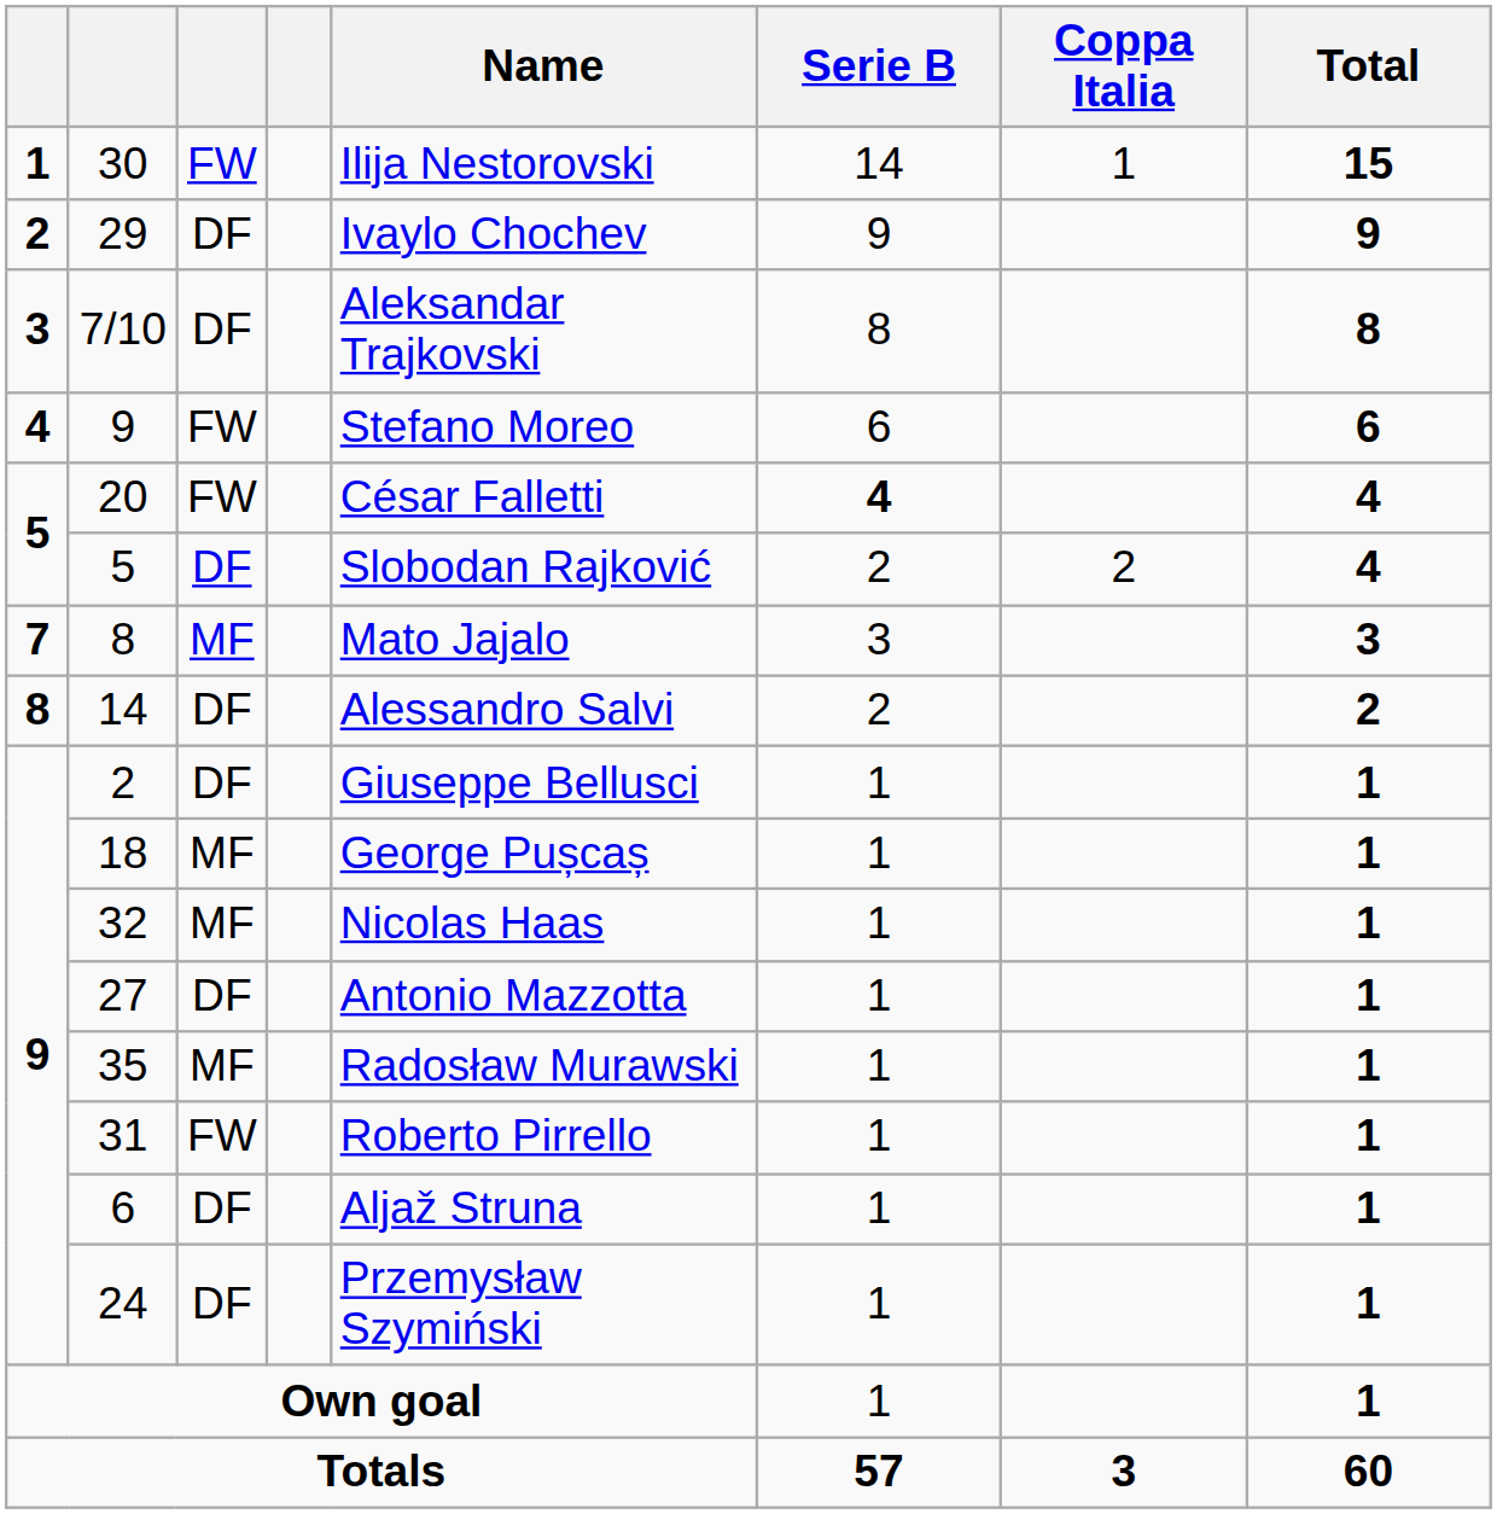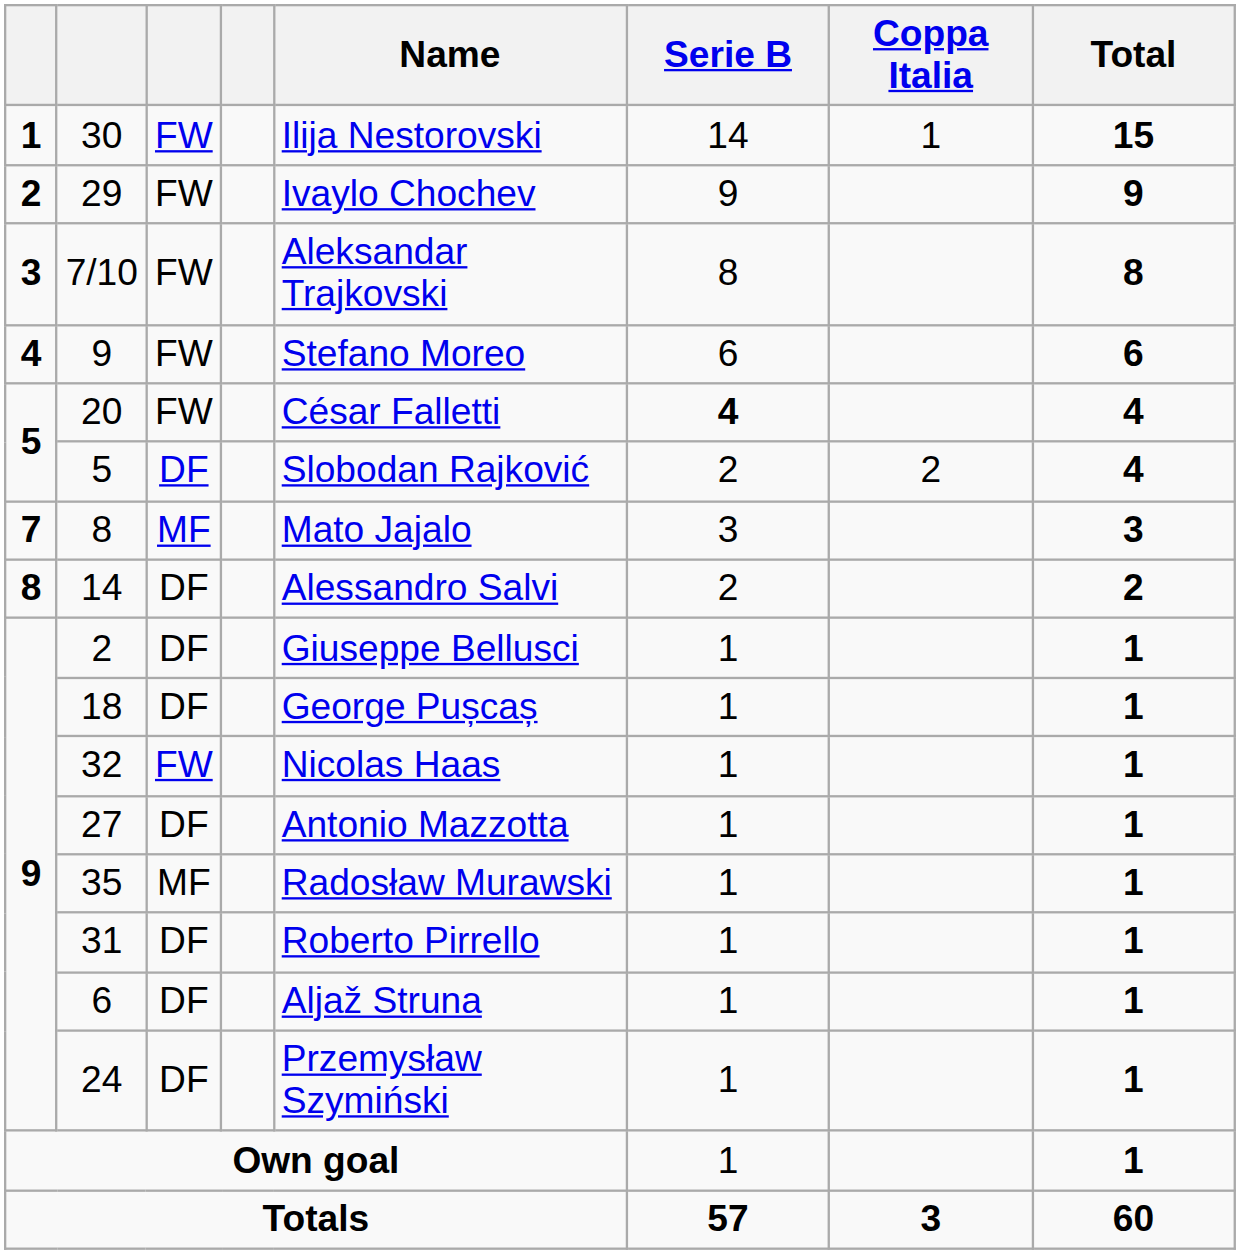 <table class="wikitable" style="text-align:center">
 <tr>
 <th width=15></th>
 <th width=15></th>
 <th width=15></th>
 <th width=15></th>
 <th width=145>Name</th>
 <th width=80><strong><a href='#'>Serie B</a></strong></th>
 <th width=80><strong><a href='#'>Coppa Italia</a></strong></th>
 <th width=80>Total</th>
 </tr>
 <tr>
 <td><strong>1</strong></td>
 <td>30</td>
 <td><a href='#'>FW</a></td>
 <td></td>
 <td align=left><a href='#'>Ilija Nestorovski</a></td>
 <td>14</td>
 <td>1</td>
 <td><strong>15</strong></td>
 </tr>
 <tr>
 <td><strong>2</strong></td>
 <td>29</td>
-<td>DF</td>
+<td>FW</td>
 <td></td>
 <td align=left><a href='#'>Ivaylo Chochev</a></td>
 <td>9</td>
 <td></td>
 <td><strong>9</strong></td>
 </tr>
 <tr>
 <td><strong>3</strong></td>
 <td>7/10</td>
-<td>DF</td>
+<td>FW</td>
 <td></td>
 <td align=left><a href='#'>Aleksandar Trajkovski</a></td>
 <td>8</td>
 <td></td>
 <td><strong>8</strong></td>
 </tr>
 <tr>
 <td><strong>4</strong></td>
 <td>9</td>
 <td>FW</td>
 <td></td>
 <td align=left><a href='#'>Stefano Moreo</a></td>
 <td>6</td>
 <td></td>
 <td><strong>6</strong></td>
 </tr>
 <tr>
 <td rowspan=2><strong>5</strong></td>
 <td>20</td>
 <td>FW</td>
 <td></td>
 <td align=left><a href='#'>César Falletti</a></td>
 <td><strong>4</strong></td>
 <td></td>
 <td><strong>4</strong></td>
 </tr>
 <tr>
 <td>5</td>
 <td><a href='#'>DF</a></td>
 <td></td>
 <td align=left><a href='#'>Slobodan Rajković</a></td>
 <td>2</td>
 <td>2</td>
 <td><strong>4</strong></td>
 </tr>
 <tr>
 <td><strong>7</strong></td>
 <td>8</td>
 <td><a href='#'>MF</a></td>
 <td></td>
 <td align=left><a href='#'>Mato Jajalo</a></td>
 <td>3</td>
 <td></td>
 <td><strong>3</strong></td>
 </tr>
 <tr>
 <td><strong>8</strong></td>
 <td>14</td>
 <td>DF</td>
 <td></td>
 <td align=left><a href='#'>Alessandro Salvi</a></td>
 <td>2</td>
 <td></td>
 <td><strong>2</strong></td>
 </tr>
 <tr>
 <td rowspan=8><strong>9</strong></td>
 <td>2</td>
 <td>DF</td>
 <td></td>
 <td align=left><a href='#'>Giuseppe Bellusci</a></td>
 <td>1</td>
 <td></td>
 <td><strong>1</strong></td>
 </tr>
 <tr>
 <td>18</td>
-<td>MF</td>
+<td>DF</td>
 <td></td>
 <td align=left><a href='#'>George Pușcaș</a></td>
 <td>1</td>
 <td></td>
 <td><strong>1</strong></td>
 </tr>
 <tr>
 <td>32</td>
-<td>MF</td>
+<td><a href='#'>FW</a></td>
 <td></td>
 <td align=left><a href='#'>Nicolas Haas</a></td>
 <td>1</td>
 <td></td>
 <td><strong>1</strong></td>
 </tr>
 <tr>
 <td>27</td>
 <td>DF</td>
 <td></td>
 <td align=left><a href='#'>Antonio Mazzotta</a></td>
 <td>1</td>
 <td></td>
 <td><strong>1</strong></td>
 </tr>
 <tr>
 <td>35</td>
 <td>MF</td>
 <td></td>
 <td align=left><a href='#'>Radosław Murawski</a></td>
 <td>1</td>
 <td></td>
 <td><strong>1</strong></td>
 </tr>
 <tr>
 <td>31</td>
-<td>FW</td>
+<td>DF</td>
 <td></td>
 <td align=left><a href='#'>Roberto Pirrello</a></td>
 <td>1</td>
 <td></td>
 <td><strong>1</strong></td>
 </tr>
 <tr>
 <td>6</td>
 <td>DF</td>
 <td></td>
 <td align=left><a href='#'>Aljaž Struna</a></td>
 <td>1</td>
 <td></td>
 <td><strong>1</strong></td>
 </tr>
 <tr>
 <td>24</td>
 <td>DF</td>
 <td></td>
 <td align=left><a href='#'>Przemysław Szymiński</a></td>
 <td>1</td>
 <td></td>
 <td><strong>1</strong></td>
 </tr>
 <tr>
 <td colspan=5><strong>Own goal</strong></td>
 <td>1</td>
 <td></td>
 <td><strong>1</strong></td>
 </tr>
 <tr>
 <td colspan=5><strong>Totals</strong></td>
 <td><strong>57</strong></td>
 <td><strong>3</strong></td>
 <td><strong>60</strong></td>
 </tr>
 </table>
